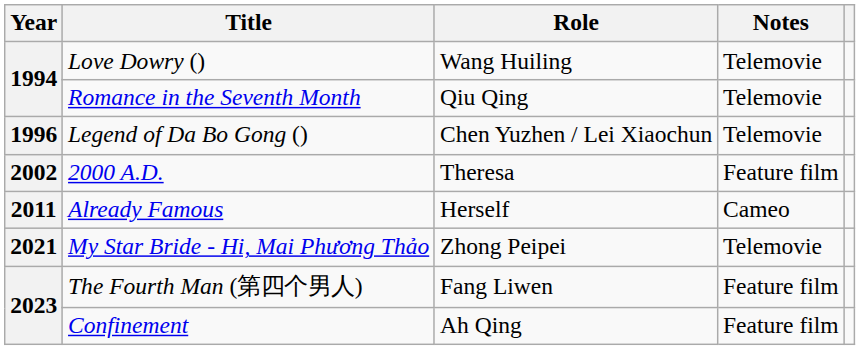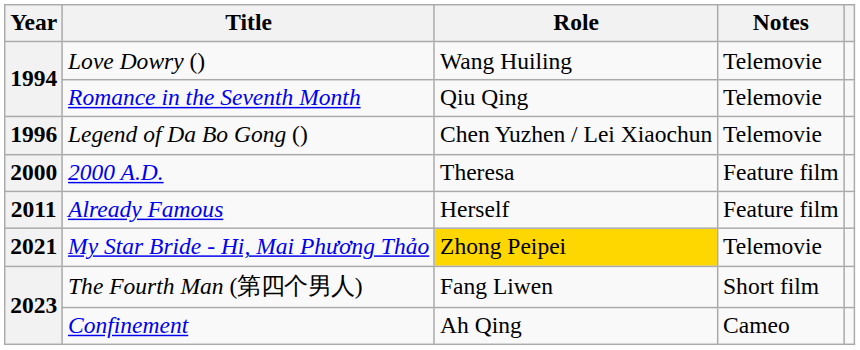 <table class="wikitable sortable plainrowheaders">
 <tr>
 <th scope="col">Year</th>
 <th scope="col">Title</th>
 <th scope="col">Role</th>
 <th scope="col" class="unsortable">Notes</th>
 <th scope="col" class="unsortable"></th>
 </tr>
 <tr>
 <th scope="row" rowspan="2">1994</th>
 <td><em>Love Dowry</em> ()</td>
 <td>Wang Huiling</td>
 <td>Telemovie</td>
 <td></td>
 </tr>
 <tr>
 <td><em><a href='#'>Romance in the Seventh Month</a></em></td>
 <td>Qiu Qing</td>
 <td>Telemovie</td>
 <td></td>
 </tr>
 <tr>
 <th scope="row">1996</th>
 <td><em>Legend of Da Bo Gong</em> ()</td>
 <td>Chen Yuzhen / Lei Xiaochun</td>
 <td>Telemovie</td>
 <td></td>
 </tr>
 <tr>
-<th scope="row">2002</th>
+<th scope="row">2000</th>
 <td><em><a href='#'>2000 A.D.</a></em></td>
 <td>Theresa</td>
 <td>Feature film</td>
 <td></td>
 </tr>
 <tr>
 <th scope="row">2011</th>
 <td><em><a href='#'>Already Famous</a></em></td>
 <td>Herself</td>
-<td>Cameo</td>
+<td>Feature film</td>
 <td></td>
 </tr>
 <tr>
 <th scope="row">2021</th>
 <td><em><a href='#'>My Star Bride - Hi, Mai Phương Thảo</a></em></td>
-<td>Zhong Peipei</td>
+<td style="background: gold;">Zhong Peipei</td>
 <td>Telemovie</td>
 <td></td>
 </tr>
 <tr>
 <th scope="row" rowspan=2>2023</th>
 <td><em>The Fourth Man</em> (第四个男人)</td>
 <td>Fang Liwen</td>
-<td>Feature film</td>
+<td>Short film</td>
 <td></td>
 </tr>
 <tr>
 <td><em><a href='#'>Confinement</a></em></td>
 <td>Ah Qing</td>
-<td>Feature film</td>
+<td>Cameo</td>
 <td></td>
 </tr>
 </table>
